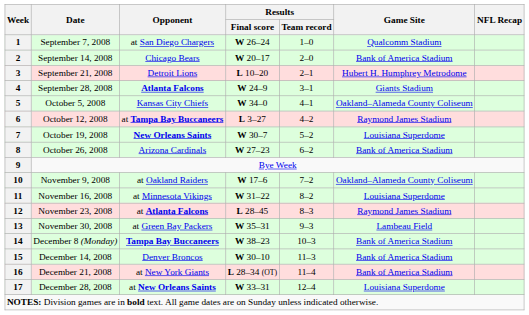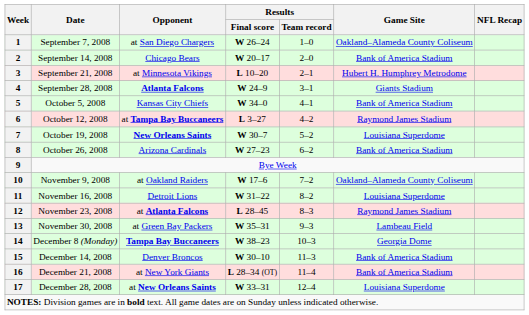 <table class="wikitable"  style="margin:auto; font-size:95%;">
 <tr>
 <th rowspan="2">Week</th>
 <th rowspan="2">Date</th>
 <th rowspan="2">Opponent</th>
 <th colspan="2">Results</th>
 <th rowspan="2">Game Site</th>
 <th rowspan="2">NFL Recap</th>
 </tr>
 <tr>
 <th>Final score</th>
 <th>Team record</th>
 </tr>
 <tr style="background:#dfd;">
 <th style="text-align:center;">1</th>
 <td style="text-align:center;">September 7, 2008</td>
 <td style="text-align:center;">at <a href='#'>San Diego Chargers</a></td>
 <td style="text-align:center;"><strong>W</strong> 26–24</td>
 <td style="text-align:center;">1–0</td>
-<td style="text-align:center;"><a href='#'>Qualcomm Stadium</a></td>
+<td style="text-align:center;"><a href='#'>Oakland–Alameda County Coliseum</a></td>
 <td style="text-align:center;"></td>
 </tr>
 <tr style="background:#dfd;">
 <th style="text-align:center;">2</th>
 <td style="text-align:center;">September 14, 2008</td>
 <td style="text-align:center;"><a href='#'>Chicago Bears</a></td>
 <td style="text-align:center;"><strong>W</strong> 20–17</td>
 <td style="text-align:center;">2–0</td>
 <td style="text-align:center;"><a href='#'>Bank of America Stadium</a></td>
 <td style="text-align:center;"></td>
 </tr>
 <tr style="background:#fdd;">
 <th style="text-align:center;">3</th>
 <td style="text-align:center;">September 21, 2008</td>
-<td style="text-align:center;"><a href='#'>Detroit Lions</a></td>
+<td style="text-align:center;">at <a href='#'>Minnesota Vikings</a></td>
 <td style="text-align:center;"><strong>L</strong> 10–20</td>
 <td style="text-align:center;">2–1</td>
 <td style="text-align:center;"><a href='#'>Hubert H. Humphrey Metrodome</a></td>
 <td style="text-align:center;"></td>
 </tr>
 <tr style="background:#dfd;">
 <th style="text-align:center;">4</th>
 <td style="text-align:center;">September 28, 2008</td>
 <td style="text-align:center;"><strong><a href='#'>Atlanta Falcons</a></strong></td>
 <td style="text-align:center;"><strong>W</strong> 24–9</td>
 <td style="text-align:center;">3–1</td>
 <td style="text-align:center;"><a href='#'>Giants Stadium</a></td>
 <td style="text-align:center;"></td>
 </tr>
 <tr style="background:#dfd;">
 <th style="text-align:center;">5</th>
 <td style="text-align:center;">October 5, 2008</td>
 <td style="text-align:center;"><a href='#'>Kansas City Chiefs</a></td>
 <td style="text-align:center;"><strong>W</strong> 34–0</td>
 <td style="text-align:center;">4–1</td>
-<td style="text-align:center;"><a href='#'>Oakland–Alameda County Coliseum</a></td>
+<td style="text-align:center;"><a href='#'>Bank of America Stadium</a></td>
 <td style="text-align:center;"></td>
 </tr>
 <tr style="background:#fdd;">
 <th style="text-align:center;">6</th>
 <td style="text-align:center;">October 12, 2008</td>
 <td style="text-align:center;">at <strong><a href='#'>Tampa Bay Buccaneers</a></strong></td>
 <td style="text-align:center;"><strong>L</strong> 3–27</td>
 <td style="text-align:center;">4–2</td>
 <td style="text-align:center;"><a href='#'>Raymond James Stadium</a></td>
 <td style="text-align:center;"></td>
 </tr>
 <tr style="background:#dfd;">
 <th style="text-align:center;">7</th>
 <td style="text-align:center;">October 19, 2008</td>
 <td style="text-align:center;"><strong><a href='#'>New Orleans Saints</a></strong></td>
 <td style="text-align:center;"><strong>W</strong> 30–7</td>
 <td style="text-align:center;">5–2</td>
 <td style="text-align:center;"><a href='#'>Louisiana Superdome</a></td>
 <td style="text-align:center;"></td>
 </tr>
 <tr style="background:#dfd;">
 <th style="text-align:center;">8</th>
 <td style="text-align:center;">October 26, 2008</td>
 <td style="text-align:center;"><a href='#'>Arizona Cardinals</a></td>
 <td style="text-align:center;"><strong>W</strong> 27–23</td>
 <td style="text-align:center;">6–2</td>
 <td style="text-align:center;"><a href='#'>Bank of America Stadium</a></td>
 <td style="text-align:center;"></td>
 </tr>
 <tr>
 <th style="text-align:center;">9</th>
 <td colspan="9" style="text-align:center; text-align:center;"><a href='#'>Bye Week</a></td>
 </tr>
 <tr style="background:#dfd;">
 <th style="text-align:center;">10</th>
 <td style="text-align:center;">November 9, 2008</td>
 <td style="text-align:center;">at <a href='#'>Oakland Raiders</a></td>
 <td style="text-align:center;"><strong>W</strong> 17–6</td>
 <td style="text-align:center;">7–2</td>
 <td style="text-align:center;"><a href='#'>Oakland–Alameda County Coliseum</a></td>
 <td style="text-align:center;"></td>
 </tr>
 <tr style="background:#dfd;">
 <th style="text-align:center;">11</th>
 <td style="text-align:center;">November 16, 2008</td>
-<td style="text-align:center;">at <a href='#'>Minnesota Vikings</a></td>
+<td style="text-align:center;"><a href='#'>Detroit Lions</a></td>
 <td style="text-align:center;"><strong>W</strong> 31–22</td>
 <td style="text-align:center;">8–2</td>
 <td style="text-align:center;"><a href='#'>Louisiana Superdome</a></td>
 <td style="text-align:center;"></td>
 </tr>
 <tr style="background:#fdd;">
 <th style="text-align:center;">12</th>
 <td style="text-align:center;">November 23, 2008</td>
 <td style="text-align:center;">at <strong><a href='#'>Atlanta Falcons</a></strong></td>
 <td style="text-align:center;"><strong>L</strong> 28–45</td>
 <td style="text-align:center;">8–3</td>
 <td style="text-align:center;"><a href='#'>Raymond James Stadium</a></td>
 <td style="text-align:center;"></td>
 </tr>
 <tr style="background:#dfd;">
 <th style="text-align:center;">13</th>
 <td style="text-align:center;">November 30, 2008</td>
 <td style="text-align:center;">at <a href='#'>Green Bay Packers</a></td>
 <td style="text-align:center;"><strong>W</strong> 35–31</td>
 <td style="text-align:center;">9–3</td>
 <td style="text-align:center;"><a href='#'>Lambeau Field</a></td>
 <td style="text-align:center;"></td>
 </tr>
 <tr style="background:#dfd;">
 <th style="text-align:center;">14</th>
 <td style="text-align:center;">December 8 <em>(Monday)</em></td>
 <td style="text-align:center;"><strong><a href='#'>Tampa Bay Buccaneers</a></strong></td>
 <td style="text-align:center;"><strong>W</strong> 38–23</td>
 <td style="text-align:center;">10–3</td>
-<td style="text-align:center;"><a href='#'>Bank of America Stadium</a></td>
+<td style="text-align:center;"><a href='#'>Georgia Dome</a></td>
 <td style="text-align:center;"></td>
 </tr>
 <tr style="background:#dfd;">
 <th style="text-align:center;">15</th>
 <td style="text-align:center;">December 14, 2008</td>
 <td style="text-align:center;"><a href='#'>Denver Broncos</a></td>
 <td style="text-align:center;"><strong>W</strong> 30–10</td>
 <td style="text-align:center;">11–3</td>
 <td style="text-align:center;"><a href='#'>Bank of America Stadium</a></td>
 <td style="text-align:center;"></td>
 </tr>
 <tr style="background:#fdd;">
 <th style="text-align:center;">16</th>
 <td style="text-align:center;">December 21, 2008</td>
 <td style="text-align:center;">at <a href='#'>New York Giants</a></td>
 <td style="text-align:center;"><strong>L</strong> 28–34 <small>(OT)</small></td>
 <td style="text-align:center;">11–4</td>
 <td style="text-align:center;"><a href='#'>Bank of America Stadium</a></td>
 <td style="text-align:center;"></td>
 </tr>
 <tr style="background:#dfd;">
 <th style="text-align:center;">17</th>
 <td style="text-align:center;">December 28, 2008</td>
 <td style="text-align:center;">at <strong><a href='#'>New Orleans Saints</a></strong></td>
 <td style="text-align:center;"><strong>W</strong> 33–31</td>
 <td style="text-align:center;">12–4</td>
 <td style="text-align:center;"><a href='#'>Louisiana Superdome</a></td>
 <td style="text-align:center;"></td>
 </tr>
 <tr>
 <td colspan="9"><strong>NOTES:</strong> Division games are in <strong>bold</strong> text. All game dates are on Sunday unless indicated otherwise.</td>
 </tr>
 </table>
